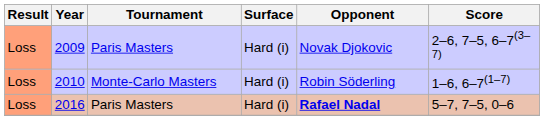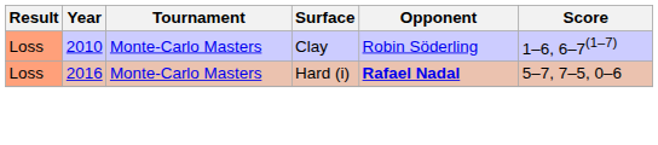 <table class="sortable wikitable">
 <tr>
 <th>Result</th>
 <th>Year</th>
 <th width="175">Tournament</th>
 <th>Surface</th>
 <th width="150">Opponent</th>
 <th class="unsortable" width="125">Score</th>
 </tr>
 <tr style="background:#ccf;">
 <td bgcolor="FFA07A">Loss</td>
-<td><a href='#'>2009</a></td>
-<td><a href='#'>Paris Masters</a></td>
-<td>Hard (i)</td>
-<td> <a href='#'>Novak Djokovic</a></td>
-<td>2–6, 7–5, 6–7<sup>(3–7)</sup></td>
-</tr>
-<tr style="background:#ccf;">
-<td bgcolor="FFA07A">Loss</td>
 <td><a href='#'>2010</a></td>
 <td><a href='#'>Monte-Carlo Masters</a></td>
-<td>Hard (i)</td>
+<td>Clay</td>
 <td> <a href='#'>Robin Söderling</a></td>
 <td>1–6, 6–7<sup>(1–7)</sup></td>
 </tr>
 <tr style=background:#ebc2af>
 <td bgcolor="FFA07A">Loss</td>
 <td><a href='#'>2016</a></td>
-<td>Paris Masters</td>
+<td><a href='#'>Monte-Carlo Masters</a></td>
 <td>Hard (i)</td>
 <td><strong> <a href='#'>Rafael Nadal</a></strong></td>
 <td>5–7, 7–5, 0–6</td>
 </tr>
 <tr style="background:#ccf;">
 </tr>
 </table>
